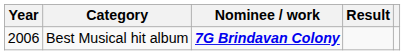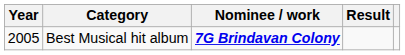 <table class="wikitable">
 <tr>
 <th>Year</th>
 <th>Category</th>
 <th>Nominee / work</th>
 <th>Result</th>
 <th></th>
 </tr>
 <tr>
-<td>2006</td>
+<td>2005</td>
 <td>Best Musical hit album</td>
 <td><strong><em><a href='#'>7G Brindavan Colony</a></em></strong></td>
 <td></td>
 <td></td>
 </tr>
 </table>
